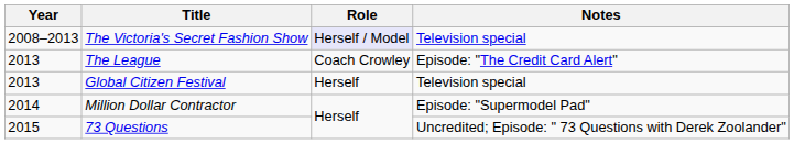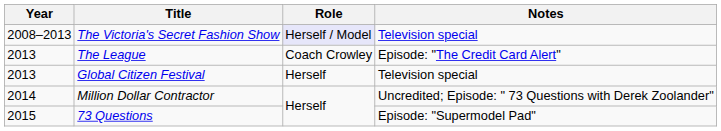 <table class="wikitable">
 <tr>
 <th>Year</th>
 <th>Title</th>
 <th>Role</th>
 <th>Notes</th>
 </tr>
 <tr>
 <td>2008–2013</td>
 <td><em><a href='#'>The Victoria's Secret Fashion Show</a></em></td>
 <td style="background: lavender;">Herself / Model</td>
 <td><a href='#'>Television special</a></td>
 </tr>
 <tr>
 <td>2013</td>
 <td><em><a href='#'>The League</a></em></td>
 <td>Coach Crowley</td>
 <td>Episode: "<a href='#'>The Credit Card Alert</a>"</td>
 </tr>
 <tr>
 <td>2013</td>
 <td><em><a href='#'>Global Citizen Festival</a></em></td>
 <td>Herself</td>
 <td>Television special</td>
 </tr>
 <tr>
 <td>2014</td>
 <td><em>Million Dollar Contractor</em></td>
 <td rowspan="2">Herself</td>
-<td>Episode: "Supermodel Pad"</td>
+<td>Uncredited; Episode: " 73 Questions with Derek Zoolander"</td>
 </tr>
 <tr>
 <td>2015</td>
 <td><em><a href='#'>73 Questions</a></em></td>
-<td>Uncredited; Episode: " 73 Questions with Derek Zoolander"</td>
+<td>Episode: "Supermodel Pad"</td>
 </tr>
 </table>
